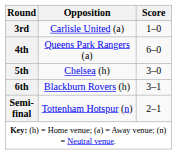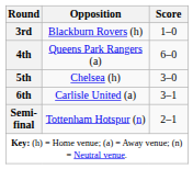 <table class="wikitable plainrowheaders" style="text-align:center;margin-left:1em;float:right">
 <tr>
 <th width="25">Round</th>
 <th width="150">Opposition</th>
 <th width="50">Score</th>
 </tr>
 <tr>
 <th scope=row style="text-align:center">3rd</th>
-<td><a href='#'>Carlisle United</a> (a)</td>
+<td><a href='#'>Blackburn Rovers</a> (h)</td>
 <td>1–0</td>
 </tr>
 <tr>
 <th scope=row style="text-align:center">4th</th>
 <td><a href='#'>Queens Park Rangers</a> (a)</td>
 <td>6–0</td>
 </tr>
 <tr>
 <th scope=row style="text-align:center">5th</th>
 <td><a href='#'>Chelsea</a> (h)</td>
 <td>3–0</td>
 </tr>
 <tr>
 <th scope=row style="text-align:center">6th</th>
-<td><a href='#'>Blackburn Rovers</a> (h)</td>
+<td><a href='#'>Carlisle United</a> (a)</td>
 <td>3–1</td>
 </tr>
 <tr>
 <th scope=row style="text-align:center">Semi-final</th>
 <td><a href='#'>Tottenham Hotspur</a> (<a href='#'>n</a>)</td>
 <td>2–1</td>
 </tr>
 <tr>
 <td colspan="3" style="background-color:white;"><small><strong>Key:</strong> (h) = Home venue; (a) = Away venue; (n) = <a href='#'>Neutral venue</a>.</small></td>
 </tr>
 </table>
